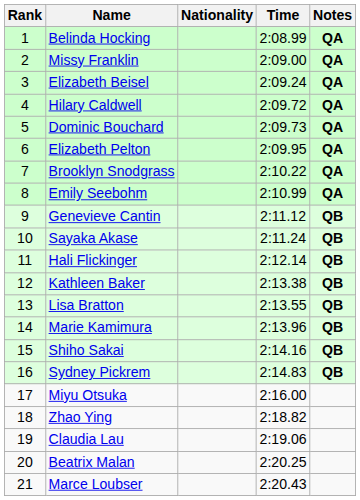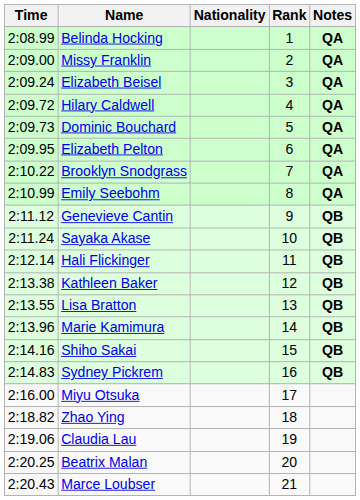 <table class="wikitable sortable" style="text-align:center">
 <tr>
-<th>Rank</th>
+<th>Time</th>
 <th>Name</th>
 <th>Nationality</th>
-<th>Time</th>
+<th>Rank</th>
 <th>Notes</th>
 </tr>
 <tr bgcolor=ccffcc>
-<td>1</td>
+<td>2:08.99</td>
 <td align=left><a href='#'>Belinda Hocking</a></td>
 <td align=left></td>
-<td>2:08.99</td>
+<td>1</td>
 <td><strong>QA</strong></td>
 </tr>
 <tr bgcolor=ccffcc>
-<td>2</td>
+<td>2:09.00</td>
 <td align=left><a href='#'>Missy Franklin</a></td>
 <td align=left></td>
-<td>2:09.00</td>
+<td>2</td>
 <td><strong>QA</strong></td>
 </tr>
 <tr bgcolor=ccffcc>
-<td>3</td>
+<td>2:09.24</td>
 <td align=left><a href='#'>Elizabeth Beisel</a></td>
 <td align=left></td>
-<td>2:09.24</td>
+<td>3</td>
 <td><strong>QA</strong></td>
 </tr>
 <tr bgcolor=ccffcc>
-<td>4</td>
+<td>2:09.72</td>
 <td align=left><a href='#'>Hilary Caldwell</a></td>
 <td align=left></td>
-<td>2:09.72</td>
+<td>4</td>
 <td><strong>QA</strong></td>
 </tr>
 <tr bgcolor=ccffcc>
-<td>5</td>
+<td>2:09.73</td>
 <td align=left><a href='#'>Dominic Bouchard</a></td>
 <td align=left></td>
-<td>2:09.73</td>
+<td>5</td>
 <td><strong>QA</strong></td>
 </tr>
 <tr bgcolor=ccffcc>
-<td>6</td>
+<td>2:09.95</td>
 <td align=left><a href='#'>Elizabeth Pelton</a></td>
 <td align=left></td>
-<td>2:09.95</td>
+<td>6</td>
 <td><strong>QA</strong></td>
 </tr>
 <tr bgcolor=ccffcc>
-<td>7</td>
+<td>2:10.22</td>
 <td align=left><a href='#'>Brooklyn Snodgrass</a></td>
 <td align=left></td>
-<td>2:10.22</td>
+<td>7</td>
 <td><strong>QA</strong></td>
 </tr>
 <tr bgcolor=ccffcc>
-<td>8</td>
+<td>2:10.99</td>
 <td align=left><a href='#'>Emily Seebohm</a></td>
 <td align=left></td>
-<td>2:10.99</td>
+<td>8</td>
 <td><strong>QA</strong></td>
 </tr>
 <tr bgcolor=ddffdd>
-<td>9</td>
+<td>2:11.12</td>
 <td align=left><a href='#'>Genevieve Cantin</a></td>
 <td align=left></td>
-<td>2:11.12</td>
+<td>9</td>
 <td><strong>QB</strong></td>
 </tr>
 <tr bgcolor=ddffdd>
-<td>10</td>
+<td>2:11.24</td>
 <td align=left><a href='#'>Sayaka Akase</a></td>
 <td align=left></td>
-<td>2:11.24</td>
+<td>10</td>
 <td><strong>QB</strong></td>
 </tr>
 <tr bgcolor=ddffdd>
-<td>11</td>
+<td>2:12.14</td>
 <td align=left><a href='#'>Hali Flickinger</a></td>
 <td align=left></td>
-<td>2:12.14</td>
+<td>11</td>
 <td><strong>QB</strong></td>
 </tr>
 <tr bgcolor=ddffdd>
-<td>12</td>
+<td>2:13.38</td>
 <td align=left><a href='#'>Kathleen Baker</a></td>
 <td align=left></td>
-<td>2:13.38</td>
+<td>12</td>
 <td><strong>QB</strong></td>
 </tr>
 <tr bgcolor=ddffdd>
-<td>13</td>
+<td>2:13.55</td>
 <td align=left><a href='#'>Lisa Bratton</a></td>
 <td align=left></td>
-<td>2:13.55</td>
+<td>13</td>
 <td><strong>QB</strong></td>
 </tr>
 <tr bgcolor=ddffdd>
-<td>14</td>
+<td>2:13.96</td>
 <td align=left><a href='#'>Marie Kamimura</a></td>
 <td align=left></td>
-<td>2:13.96</td>
+<td>14</td>
 <td><strong>QB</strong></td>
 </tr>
 <tr bgcolor=ddffdd>
-<td>15</td>
+<td>2:14.16</td>
 <td align=left><a href='#'>Shiho Sakai</a></td>
 <td align=left></td>
-<td>2:14.16</td>
+<td>15</td>
 <td><strong>QB</strong></td>
 </tr>
 <tr bgcolor=ddffdd>
-<td>16</td>
+<td>2:14.83</td>
 <td align=left><a href='#'>Sydney Pickrem</a></td>
 <td align=left></td>
-<td>2:14.83</td>
+<td>16</td>
 <td><strong>QB</strong></td>
 </tr>
 <tr>
-<td>17</td>
+<td>2:16.00</td>
 <td align=left><a href='#'>Miyu Otsuka</a></td>
 <td align=left></td>
-<td>2:16.00</td>
+<td>17</td>
 <td></td>
 </tr>
 <tr>
-<td>18</td>
+<td>2:18.82</td>
 <td align=left><a href='#'>Zhao Ying</a></td>
 <td align=left></td>
-<td>2:18.82</td>
+<td>18</td>
 <td></td>
 </tr>
 <tr>
-<td>19</td>
+<td>2:19.06</td>
 <td align=left><a href='#'>Claudia Lau</a></td>
 <td align=left></td>
-<td>2:19.06</td>
+<td>19</td>
 <td></td>
 </tr>
 <tr>
-<td>20</td>
+<td>2:20.25</td>
 <td align=left><a href='#'>Beatrix Malan</a></td>
 <td align=left></td>
-<td>2:20.25</td>
+<td>20</td>
 <td></td>
 </tr>
 <tr>
-<td>21</td>
+<td>2:20.43</td>
 <td align=left><a href='#'>Marce Loubser</a></td>
 <td align=left></td>
-<td>2:20.43</td>
+<td>21</td>
 <td></td>
 </tr>
 </table>
